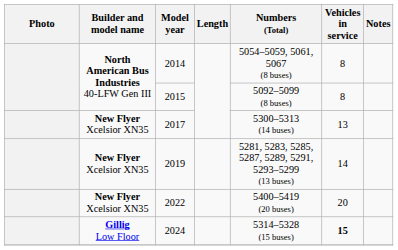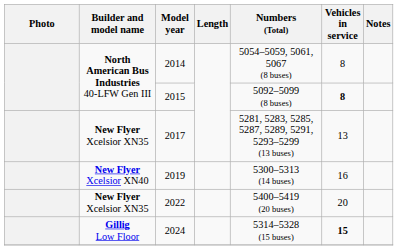 <table class="wikitable" style="text-align:center;">
 <tr>
 <th width="110px">Photo</th>
 <th>Builder and<br>model name</th>
 <th>Model year</th>
 <th>Length</th>
 <th>Numbers<br><small>(Total)</small></th>
 <th>Vehicles<br>in service</th>
 <th>Notes</th>
 </tr>
 <tr>
 <th rowspan="2"></th>
 <td rowspan="2"><strong>North American Bus Industries</strong><br>40-LFW Gen III</td>
 <td>2014</td>
 <td rowspan="3"></td>
 <td>5054–5059, 5061, 5067<br><small>(8 buses)</small></td>
 <td>8</td>
 <td></td>
 </tr>
 <tr>
 <td>2015</td>
 <td>5092–5099<br><small>(8 buses)</small></td>
-<td>8</td>
+<td><strong>8</strong></td>
 <td></td>
 </tr>
 <tr>
 <th></th>
 <td><strong>New Flyer</strong><br>Xcelsior XN35</td>
 <td>2017</td>
-<td>5300–5313<br><small>(14 buses)</small></td>
+<td>5281, 5283, 5285, 5287, 5289, 5291, 5293–5299<br><small>(13 buses)</small></td>
 <td>13</td>
 <td></td>
 </tr>
 <tr>
 <th></th>
-<td><strong>New Flyer</strong><br>Xcelsior XN35</td>
+<td><strong><a href='#'>New Flyer</a></strong><br><a href='#'>Xcelsior</a> XN40</td>
 <td>2019</td>
 <td rowspan=1></td>
-<td>5281, 5283, 5285, 5287, 5289, 5291, 5293–5299<br><small>(13 buses)</small></td>
-<td>14</td>
+<td>5300–5313<br><small>(14 buses)</small></td>
+<td>16</td>
 <td></td>
 </tr>
 <tr>
 <th></th>
 <td><strong>New Flyer</strong><br>Xcelsior XN35</td>
 <td>2022</td>
 <td rowspan=1></td>
 <td>5400–5419<br><small>(20 buses)</small></td>
 <td>20</td>
 <td></td>
 </tr>
 <tr>
 <th></th>
 <td><strong><a href='#'>Gillig</a></strong><br> <a href='#'>Low Floor</a></td>
 <td>2024</td>
 <td rowspan=1></td>
 <td>5314–5328<br><small>(15 buses)</small></td>
 <td><strong>15</strong></td>
 <td></td>
 </tr>
 <tr>
 </tr>
 </table>
